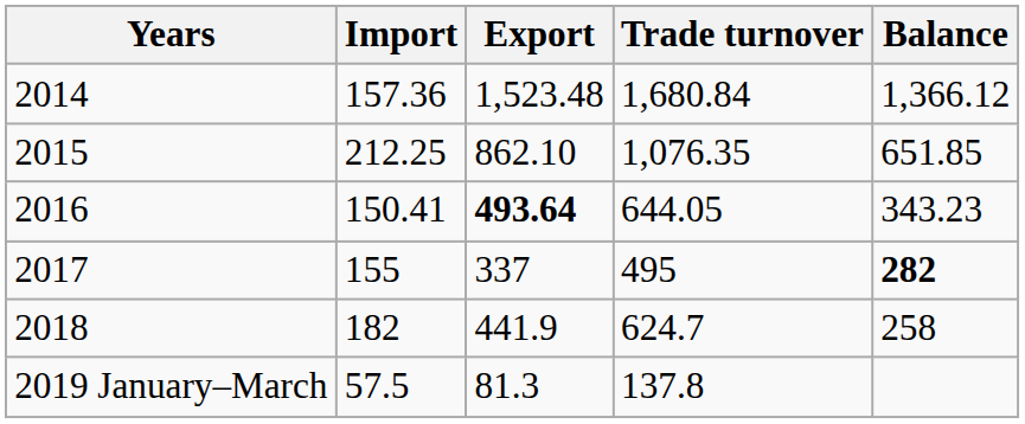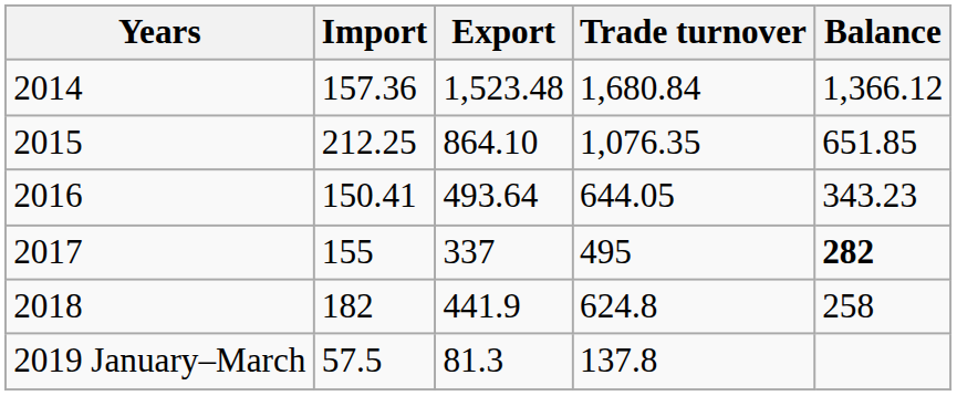 <table class="wikitable">
 <tr>
 <th>Years</th>
 <th>Import</th>
 <th>Export</th>
 <th>Trade turnover</th>
 <th>Balance</th>
 </tr>
 <tr>
 <td>2014</td>
 <td>157.36</td>
 <td>1,523.48</td>
 <td>1,680.84</td>
 <td>1,366.12</td>
 </tr>
 <tr>
 <td>2015</td>
 <td>212.25</td>
-<td>862.10</td>
+<td>864.10</td>
 <td>1,076.35</td>
 <td>651.85</td>
 </tr>
 <tr>
 <td>2016</td>
 <td>150.41</td>
-<td><strong>493.64</strong></td>
+<td>493.64</td>
 <td>644.05</td>
 <td>343.23</td>
 </tr>
 <tr>
 <td>2017</td>
 <td>155</td>
 <td>337</td>
 <td>495</td>
 <td><strong>282</strong></td>
 </tr>
 <tr>
 <td>2018</td>
 <td>182</td>
 <td>441.9</td>
-<td>624.7</td>
+<td>624.8</td>
 <td>258</td>
 </tr>
 <tr>
 <td>2019 January–March</td>
 <td>57.5</td>
 <td>81.3</td>
 <td>137.8</td>
 </tr>
 </table>
